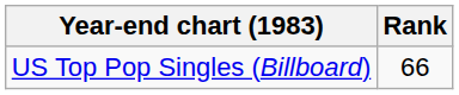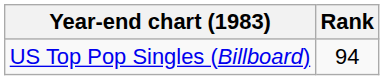 <table class="wikitable sortable">
 <tr>
 <th>Year-end chart (1983)</th>
 <th>Rank</th>
 </tr>
 <tr>
 <td><a href='#'>US Top Pop Singles (<em>Billboard</em>)</a></td>
-<td align="center">66</td>
+<td align="center">94</td>
 </tr>
 </table>
